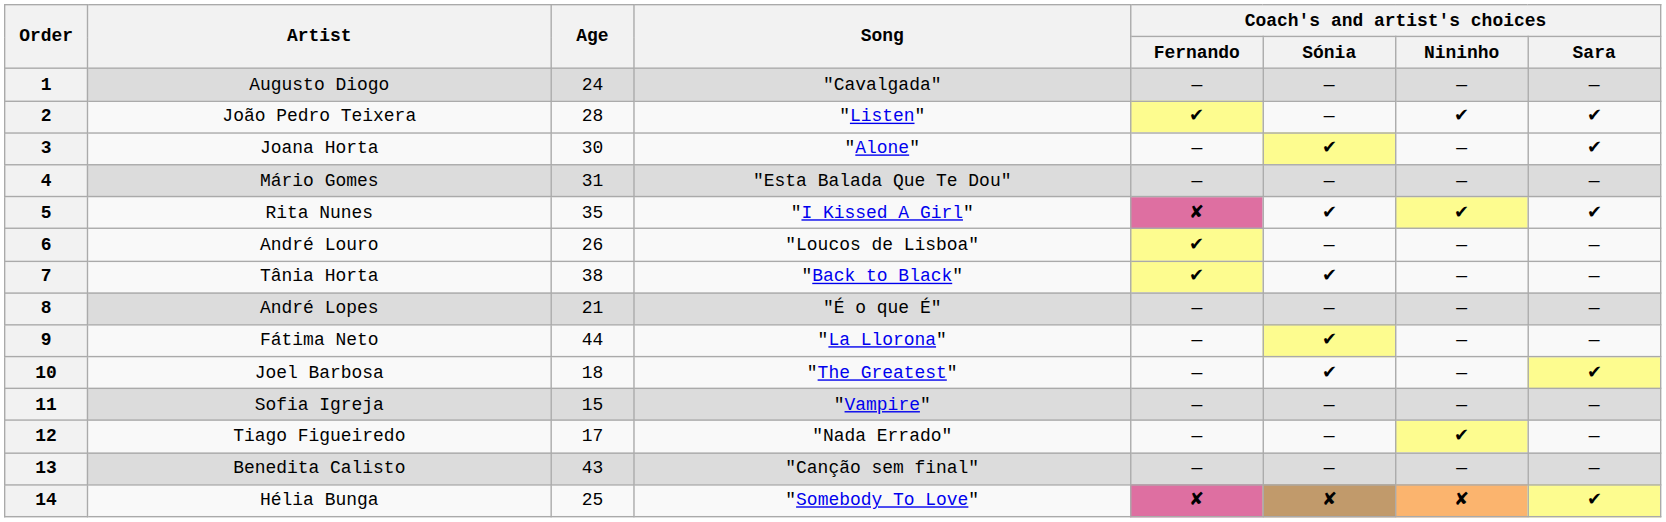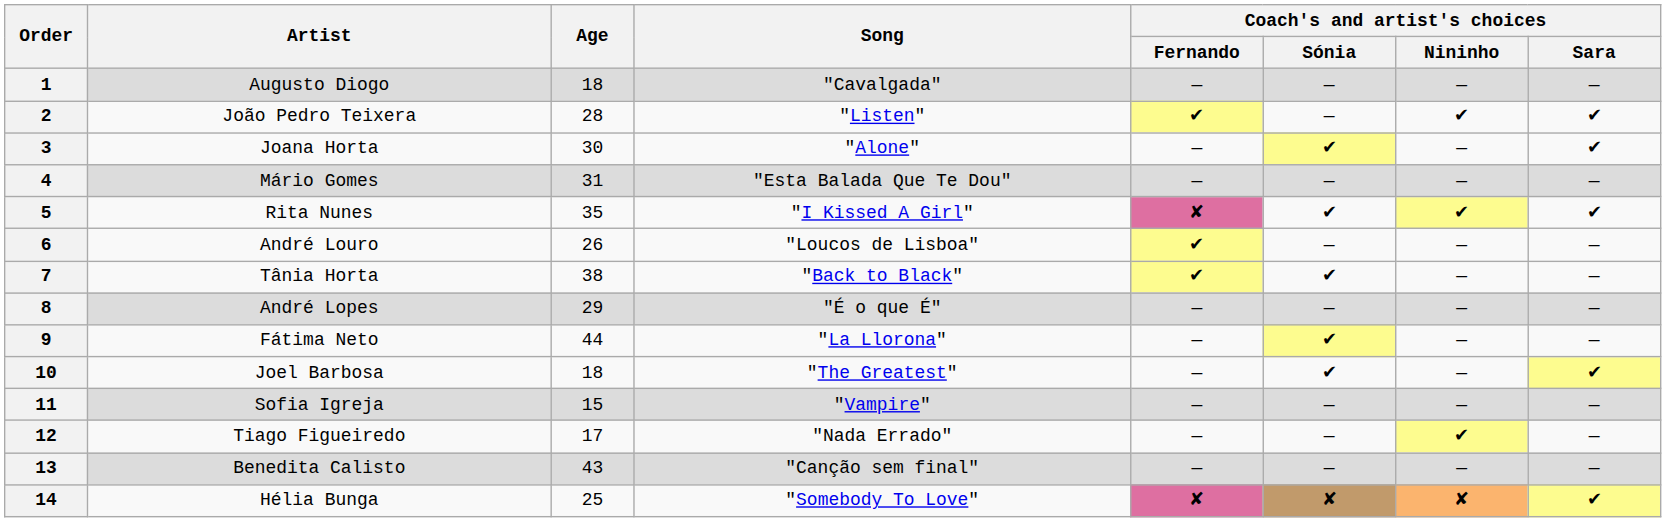 <table class="wikitable" style="text-align:center; line-height:17px; width:95%">
 <tr>
 <th rowspan="2" width="05%">Order</th>
 <th rowspan="2" width="28%">Artist</th>
 <th rowspan="2" width="05%">Age</th>
 <th rowspan="2" width="30%">Song</th>
 <th colspan="4">Coach's and artist's choices</th>
 </tr>
 <tr>
 <th width="08%">Fernando</th>
 <th width="08%">Sónia</th>
 <th width="08%">Nininho</th>
 <th width="08%">Sara</th>
 </tr>
 <tr bgcolor=#DCDCDC>
 <th>1</th>
 <td>Augusto Diogo</td>
-<td>24</td>
+<td>18</td>
 <td>"Cavalgada"</td>
 <td>—</td>
 <td>—</td>
 <td>—</td>
 <td>—</td>
 </tr>
 <tr>
 <th>2</th>
 <td>João Pedro Teixera</td>
 <td>28</td>
 <td>"<a href='#'>Listen</a>"</td>
 <td style="background:#fdfc8f">✔</td>
 <td>—</td>
 <td>✔</td>
 <td>✔</td>
 </tr>
 <tr>
 <th>3</th>
 <td>Joana Horta</td>
 <td>30</td>
 <td>"<a href='#'>Alone</a>"</td>
 <td>—</td>
 <td style="background:#fdfc8f">✔</td>
 <td>—</td>
 <td>✔</td>
 </tr>
 <tr bgcolor=#DCDCDC>
 <th>4</th>
 <td>Mário Gomes</td>
 <td>31</td>
 <td>"Esta Balada Que Te Dou"</td>
 <td>—</td>
 <td>—</td>
 <td>—</td>
 <td>—</td>
 </tr>
 <tr>
 <th>5</th>
 <td>Rita Nunes</td>
 <td>35</td>
 <td>"<a href='#'>I Kissed A Girl</a>"</td>
 <td style="background:#DE6FA1">✘</td>
 <td>✔</td>
 <td style="background:#fdfc8f">✔</td>
 <td>✔</td>
 </tr>
 <tr>
 <th>6</th>
 <td>André Louro</td>
 <td>26</td>
 <td>"Loucos de Lisboa"</td>
 <td style="background:#fdfc8f">✔</td>
 <td>—</td>
 <td>—</td>
 <td>—</td>
 </tr>
 <tr>
 <th>7</th>
 <td>Tânia Horta</td>
 <td>38</td>
 <td>"<a href='#'>Back to Black</a>"</td>
 <td style="background:#fdfc8f">✔</td>
 <td>✔</td>
 <td>—</td>
 <td>—</td>
 </tr>
 <tr bgcolor=#DCDCDC>
 <th>8</th>
 <td>André Lopes</td>
-<td>21</td>
+<td>29</td>
 <td>"É o que É"</td>
 <td>—</td>
 <td>—</td>
 <td>—</td>
 <td>—</td>
 </tr>
 <tr>
 <th>9</th>
 <td>Fátima Neto</td>
 <td>44</td>
 <td>"<a href='#'>La Llorona</a>"</td>
 <td>—</td>
 <td style="background:#fdfc8f">✔</td>
 <td>—</td>
 <td>—</td>
 </tr>
 <tr>
 <th>10</th>
 <td>Joel Barbosa</td>
 <td>18</td>
 <td>"<a href='#'>The Greatest</a>"</td>
 <td>—</td>
 <td>✔</td>
 <td>—</td>
 <td style="background:#fdfc8f">✔</td>
 </tr>
 <tr bgcolor=#DCDCDC>
 <th>11</th>
 <td>Sofia Igreja</td>
 <td>15</td>
 <td>"<a href='#'>Vampire</a>"</td>
 <td>—</td>
 <td>—</td>
 <td>—</td>
 <td>—</td>
 </tr>
 <tr>
 <th>12</th>
 <td>Tiago Figueiredo</td>
 <td>17</td>
 <td>"Nada Errado"</td>
 <td>—</td>
 <td>—</td>
 <td style="background:#fdfc8f">✔</td>
 <td>—</td>
 </tr>
 <tr bgcolor=#DCDCDC>
 <th>13</th>
 <td>Benedita Calisto</td>
 <td>43</td>
 <td>"Canção sem final"</td>
 <td>—</td>
 <td>—</td>
 <td>—</td>
 <td>—</td>
 </tr>
 <tr>
 <th>14</th>
 <td>Hélia Bunga</td>
 <td>25</td>
 <td>"<a href='#'>Somebody To Love</a>"</td>
 <td style="background:#DE6FA1">✘</td>
 <td style="background:#C19A6B">✘</td>
 <td style="background:#fbb46e">✘</td>
 <td style="background:#fdfc8f">✔</td>
 </tr>
 </table>
